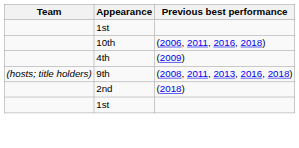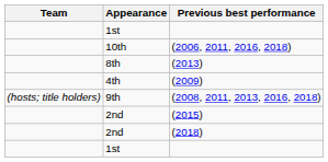 <table class="wikitable sortable">
 <tr>
 <th>Team</th>
 <th data-sort-type="number">Appearance</th>
 <th>Previous best performance</th>
 </tr>
 <tr>
 <td></td>
 <td>1st</td>
 <td></td>
 </tr>
 <tr>
 <td></td>
 <td>10th</td>
 <td> (<a href='#'>2006</a>, <a href='#'>2011</a>, <a href='#'>2016</a>, <a href='#'>2018</a>)</td>
 </tr>
 <tr>
 <td></td>
+<td>8th</td>
+<td> (<a href='#'>2013</a>)</td>
+</tr>
+<tr>
+<td></td>
 <td>4th</td>
 <td> (<a href='#'>2009</a>)</td>
 </tr>
 <tr>
 <td> <em>(hosts; title holders)</em></td>
 <td>9th</td>
 <td> (<a href='#'>2008</a>, <a href='#'>2011</a>, <a href='#'>2013</a>, <a href='#'>2016</a>, <a href='#'>2018</a>)</td>
+</tr>
+<tr>
+<td></td>
+<td>2nd</td>
+<td> (<a href='#'>2015</a>)</td>
 </tr>
 <tr>
 <td></td>
 <td>2nd</td>
 <td> (<a href='#'>2018</a>)</td>
 </tr>
 <tr>
 <td></td>
 <td>1st</td>
 <td></td>
 </tr>
 </table>
